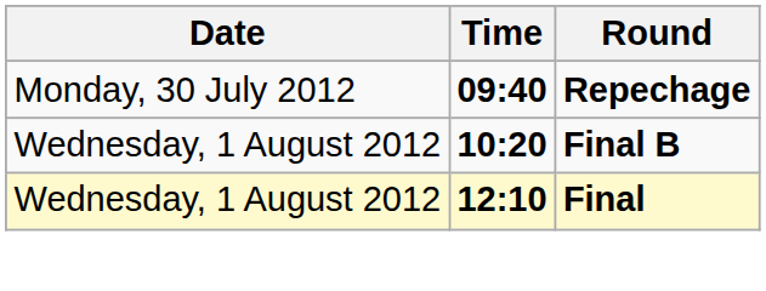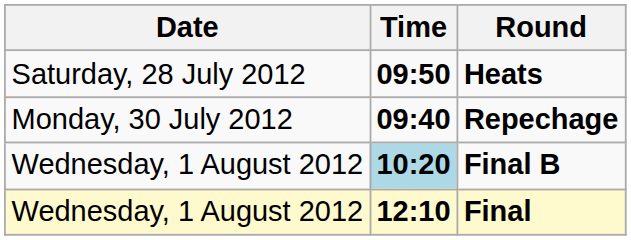 <table class="wikitable">
 <tr>
 <th>Date</th>
 <th>Time</th>
 <th>Round</th>
+</tr>
+<tr>
+<td>Saturday, 28 July 2012</td>
+<td><strong>09:50</strong></td>
+<td><strong>Heats</strong></td>
 </tr>
 <tr>
 <td>Monday, 30 July 2012</td>
 <td><strong>09:40</strong></td>
 <td><strong>Repechage</strong></td>
 </tr>
 <tr>
 <td>Wednesday, 1 August 2012</td>
-<td><strong>10:20</strong></td>
+<td style="background: lightblue;"><strong>10:20</strong></td>
 <td><strong>Final B</strong></td>
 </tr>
 <tr>
 <td style=background:lemonchiffon>Wednesday, 1 August 2012</td>
 <td style=background:lemonchiffon><strong>12:10</strong></td>
 <td style=background:lemonchiffon><strong>Final</strong></td>
 </tr>
 </table>
